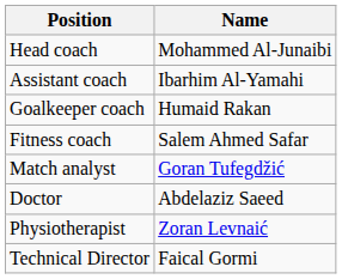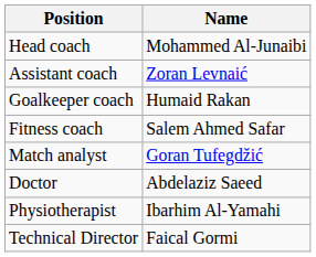 <table class="wikitable">
 <tr>
 <th>Position</th>
 <th>Name</th>
 </tr>
 <tr>
 <td>Head coach</td>
 <td> Mohammed Al-Junaibi</td>
 </tr>
 <tr>
 <td>Assistant coach</td>
-<td> Ibarhim Al-Yamahi</td>
+<td> <a href='#'>Zoran Levnaić</a></td>
 </tr>
 <tr>
 <td>Goalkeeper coach</td>
 <td> Humaid Rakan</td>
 </tr>
 <tr>
 <td>Fitness coach</td>
 <td> Salem Ahmed Safar</td>
 </tr>
 <tr>
 <td>Match analyst</td>
 <td> <a href='#'>Goran Tufegdžić</a></td>
 </tr>
 <tr>
 <td>Doctor</td>
 <td> Abdelaziz Saeed</td>
 </tr>
 <tr>
 <td>Physiotherapist</td>
-<td> <a href='#'>Zoran Levnaić</a></td>
+<td> Ibarhim Al-Yamahi</td>
 </tr>
 <tr>
 <td>Technical Director</td>
 <td> Faical Gormi</td>
 </tr>
 </table>
